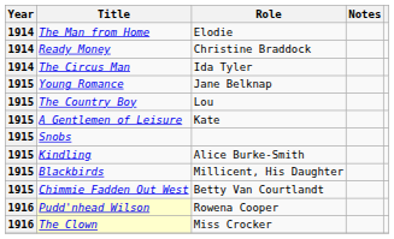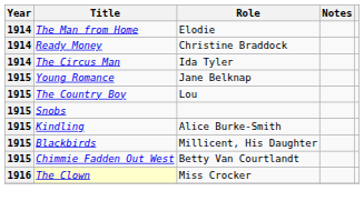 <table class="wikitable plainrowheaders sortable" style="margin-right: 0;">
 <tr>
 <th scope="col">Year</th>
 <th scope="col">Title</th>
 <th scope="col">Role</th>
 <th scope="col" class="unsortable">Notes</th>
 <th scope="col" class="unsortable"></th>
 </tr>
 <tr>
 <th scope="row">1914</th>
 <td><em><a href='#'>The Man from Home</a></em></td>
 <td>Elodie</td>
 <td></td>
 <td style="text-align:center;"></td>
 </tr>
 <tr>
 <th scope="row">1914</th>
 <td><em><a href='#'>Ready Money</a></em></td>
 <td>Christine Braddock</td>
 <td></td>
 <td style="text-align:center;"></td>
 </tr>
 <tr>
 <th scope="row">1914</th>
 <td><em><a href='#'>The Circus Man</a></em></td>
 <td>Ida Tyler</td>
 <td></td>
 <td style="text-align:center;"></td>
 </tr>
 <tr>
 <th scope="row">1915</th>
 <td><em><a href='#'>Young Romance</a></em></td>
 <td>Jane Belknap</td>
 <td></td>
 <td style="text-align:center;"></td>
 </tr>
 <tr>
 <th scope="row">1915</th>
 <td><em><a href='#'>The Country Boy</a></em></td>
 <td>Lou</td>
 <td></td>
 <td style="text-align:center;"></td>
 </tr>
 <tr>
 <th scope="row">1915</th>
-<td><em><a href='#'>A Gentlemen of Leisure</a></em></td>
-<td>Kate</td>
-<td></td>
-<td style="text-align:center;"></td>
-</tr>
-<tr>
-<th scope="row">1915</th>
 <td><em><a href='#'>Snobs</a></em></td>
 <td></td>
 <td></td>
 <td style="text-align:center;"></td>
 </tr>
 <tr>
 <th scope="row">1915</th>
 <td><em><a href='#'>Kindling</a></em></td>
 <td>Alice Burke-Smith</td>
 <td></td>
 <td style="text-align:center;"></td>
 </tr>
 <tr>
 <th scope="row">1915</th>
 <td><em><a href='#'>Blackbirds</a></em></td>
 <td>Millicent, His Daughter</td>
 <td></td>
 <td style="text-align:center;"></td>
 </tr>
 <tr>
 <th scope="row">1915</th>
 <td><em><a href='#'>Chimmie Fadden Out West</a></em></td>
 <td>Betty Van Courtlandt</td>
 <td></td>
 <td style="text-align:center;"></td>
 </tr>
 <tr>
 <th scope="row">1916</th>
-<td style="background:#ffc;"><em><a href='#'>Pudd'nhead Wilson</a></em> </td>
-<td>Rowena Cooper</td>
-<td></td>
-<td style="text-align:center;"></td>
-</tr>
-<tr>
-<th scope="row">1916</th>
 <td style="background:#ffc;"><em><a href='#'>The Clown</a></em> </td>
 <td>Miss Crocker</td>
 <td></td>
 <td style="text-align:center;"></td>
 </tr>
 <tr>
 </tr>
 </table>
